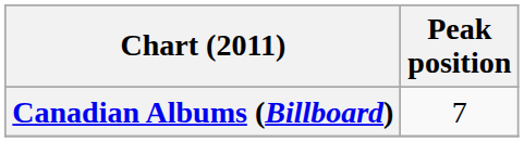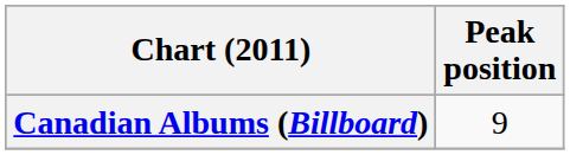 <table class="wikitable plainrowheaders" style="text-align:center">
 <tr>
 <th scope="col">Chart (2011)</th>
 <th scope="col">Peak<br>position</th>
 </tr>
 <tr>
 <th scope="row"><a href='#'>Canadian Albums</a> (<a href='#'><em>Billboard</em></a>)</th>
-<td>7</td>
+<td>9</td>
 </tr>
 <tr>
 </tr>
 </table>
